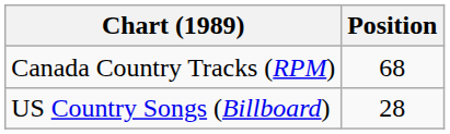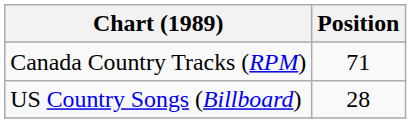 <table class="wikitable sortable">
 <tr>
 <th scope="col">Chart (1989)</th>
 <th scope="col">Position</th>
 </tr>
 <tr>
 <td>Canada Country Tracks (<em><a href='#'>RPM</a></em>)</td>
-<td align="center">68</td>
+<td align="center">71</td>
 </tr>
 <tr>
 <td>US <a href='#'>Country Songs</a> (<em><a href='#'>Billboard</a></em>)</td>
 <td align="center">28</td>
 </tr>
 </table>
